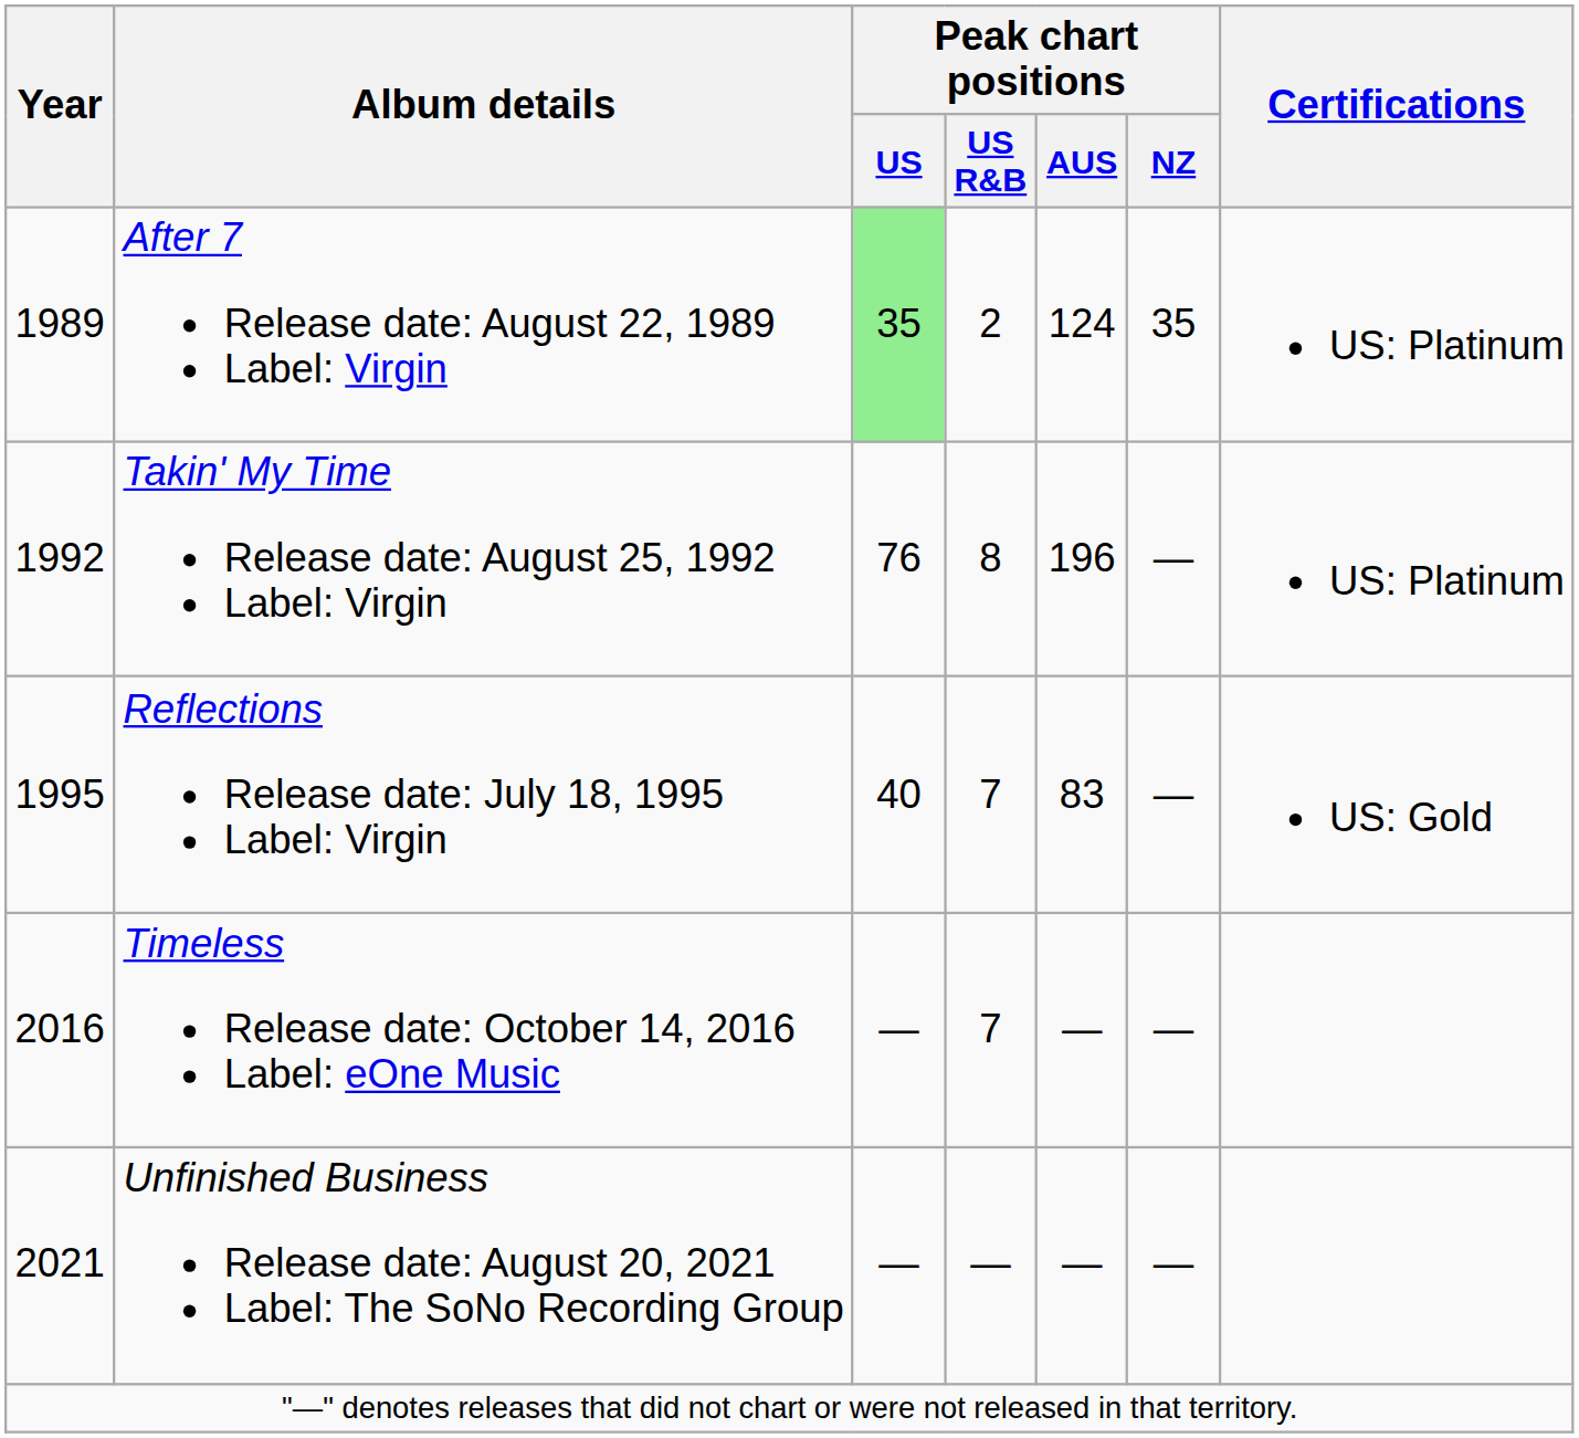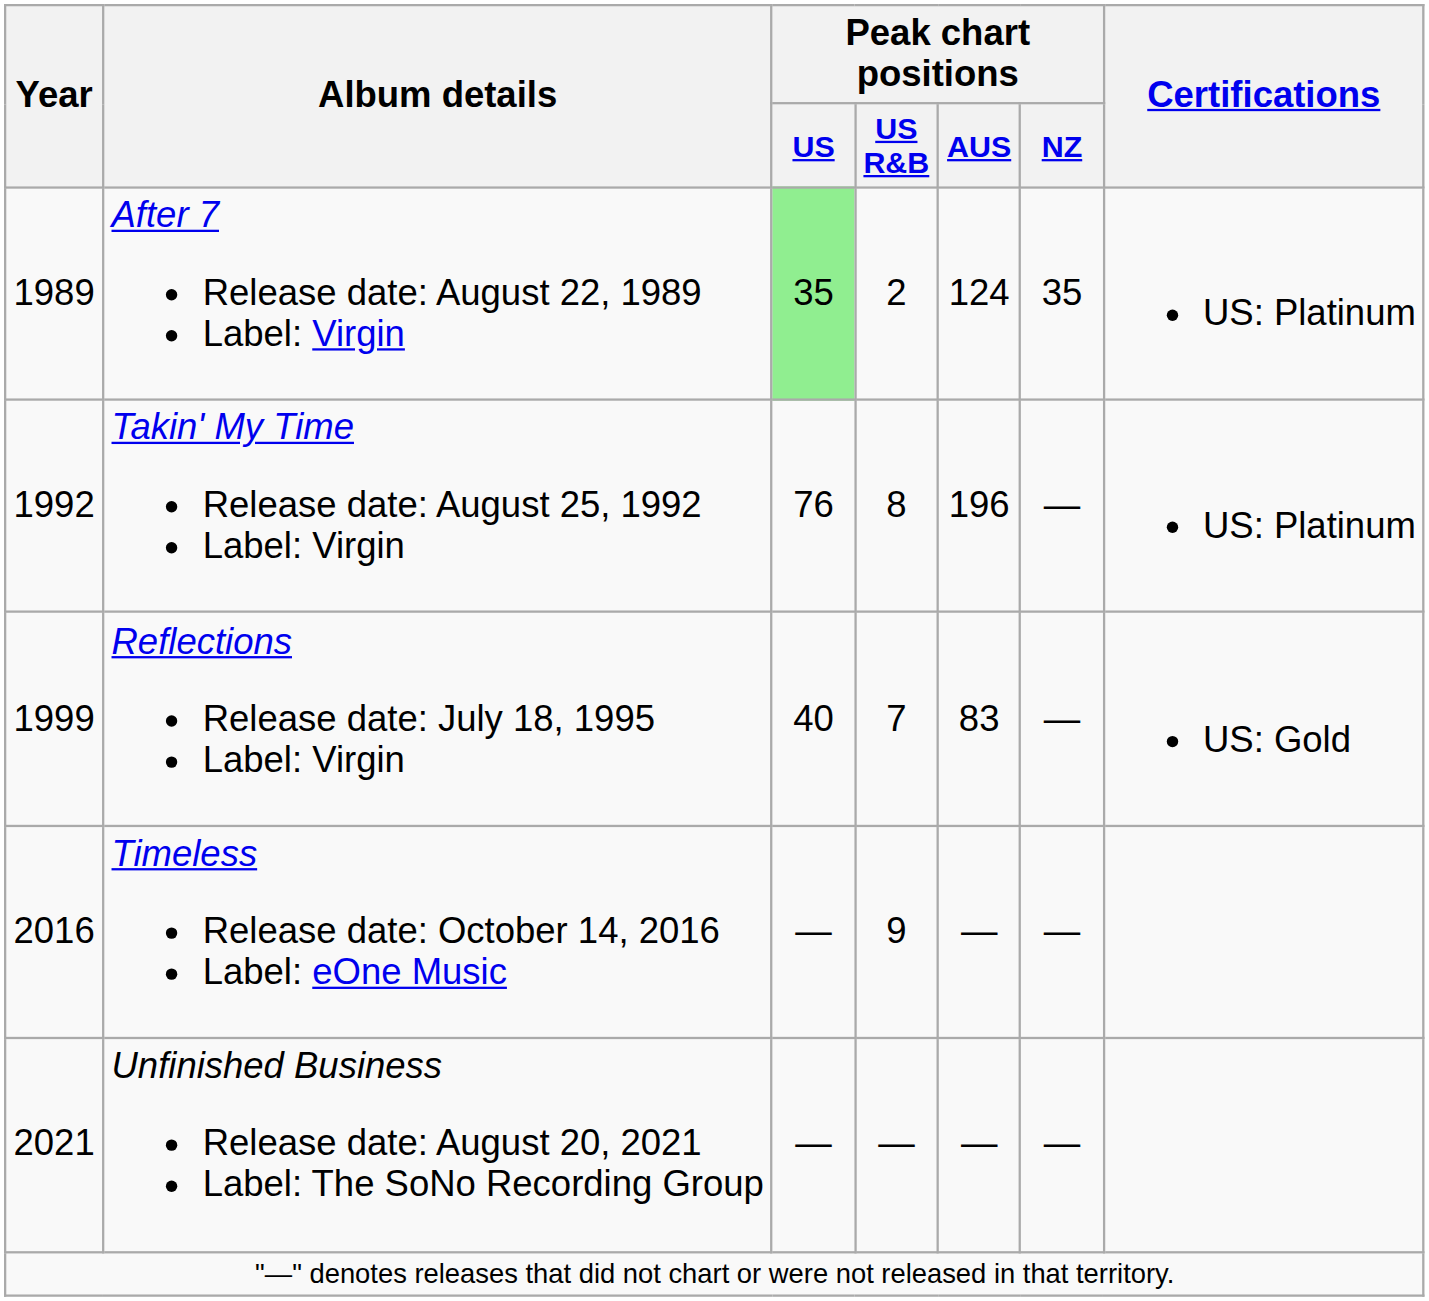 <table class="wikitable" style="text-align:center;">
 <tr>
 <th rowspan="2">Year</th>
 <th rowspan="2">Album details</th>
 <th colspan="4">Peak chart positions</th>
 <th rowspan="2"><a href='#'>Certifications</a></th>
 </tr>
 <tr style="font-size:smaller;">
 <th style="width:30px;"><a href='#'>US</a><br></th>
 <th style="width:30px;"><a href='#'>US<br>R&B</a><br></th>
 <th style="width:30px;"><a href='#'>AUS</a><br></th>
 <th style="width:30px;"><a href='#'>NZ</a><br></th>
 </tr>
 <tr>
 <td>1989</td>
 <td style="text-align:left;"><em><a href='#'>After 7</a></em><br><ul><li>Release date: August 22, 1989</li><li>Label: <a href='#'>Virgin</a></li></ul></td>
 <td style="background: lightgreen;">35</td>
 <td>2</td>
 <td>124</td>
 <td>35</td>
 <td style="text-align:left;"><br><ul><li>US: Platinum</li></ul></td>
 </tr>
 <tr>
 <td>1992</td>
 <td style="text-align:left;"><em><a href='#'>Takin' My Time</a></em><br><ul><li>Release date: August 25, 1992</li><li>Label: Virgin</li></ul></td>
 <td>76</td>
 <td>8</td>
 <td>196</td>
 <td>—</td>
 <td style="text-align:left;"><br><ul><li>US: Platinum</li></ul></td>
 </tr>
 <tr>
-<td>1995</td>
+<td>1999</td>
 <td style="text-align:left;"><em><a href='#'>Reflections</a></em><br><ul><li>Release date: July 18, 1995</li><li>Label: Virgin</li></ul></td>
 <td>40</td>
 <td>7</td>
 <td>83</td>
 <td>—</td>
 <td style="text-align:left;"><br><ul><li>US: Gold</li></ul></td>
 </tr>
 <tr>
 <td>2016</td>
 <td style="text-align:left;"><em><a href='#'>Timeless</a></em><br><ul><li>Release date: October 14, 2016</li><li>Label: <a href='#'>eOne Music</a></li></ul></td>
 <td>—</td>
-<td>7</td>
+<td>9</td>
 <td>—</td>
 <td>—</td>
 <td style="text-align:left;"></td>
 </tr>
 <tr>
 <td>2021</td>
 <td style="text-align:left;"><em>Unfinished Business</em><br><ul><li>Release date: August 20, 2021</li><li>Label: The SoNo Recording Group</li></ul></td>
 <td>—</td>
 <td>—</td>
 <td>—</td>
 <td>—</td>
 <td style="text-align:left;"></td>
 </tr>
 <tr>
 <td colspan="8" style="text-align:center; font-size:9pt;">"—" denotes releases that did not chart or were not released in that territory.</td>
 </tr>
 </table>
